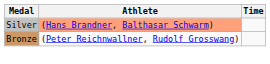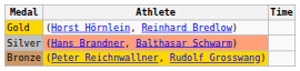 <table class="wikitable">
 <tr>
 <th>Medal</th>
 <th>Athlete</th>
 <th>Time</th>
+</tr>
+<tr>
+<td bgcolor="gold">Gold</td>
+<td> (<a href='#'>Horst Hörnlein</a>, <a href='#'>Reinhard Bredlow</a>)</td>
+<td></td>
 </tr>
 <tr>
 <td bgcolor="silver">Silver</td>
 <td style="background: lightsalmon;"> (<a href='#'>Hans Brandner</a>, <a href='#'>Balthasar Schwarm</a>)</td>
 <td></td>
 </tr>
 <tr>
 <td bgcolor="CC9966">Bronze</td>
-<td> (<a href='#'>Peter Reichnwallner</a>, <a href='#'>Rudolf Grosswang</a>)</td>
+<td style="background: gold;"> (<a href='#'>Peter Reichnwallner</a>, <a href='#'>Rudolf Grosswang</a>)</td>
 <td></td>
 </tr>
 </table>
